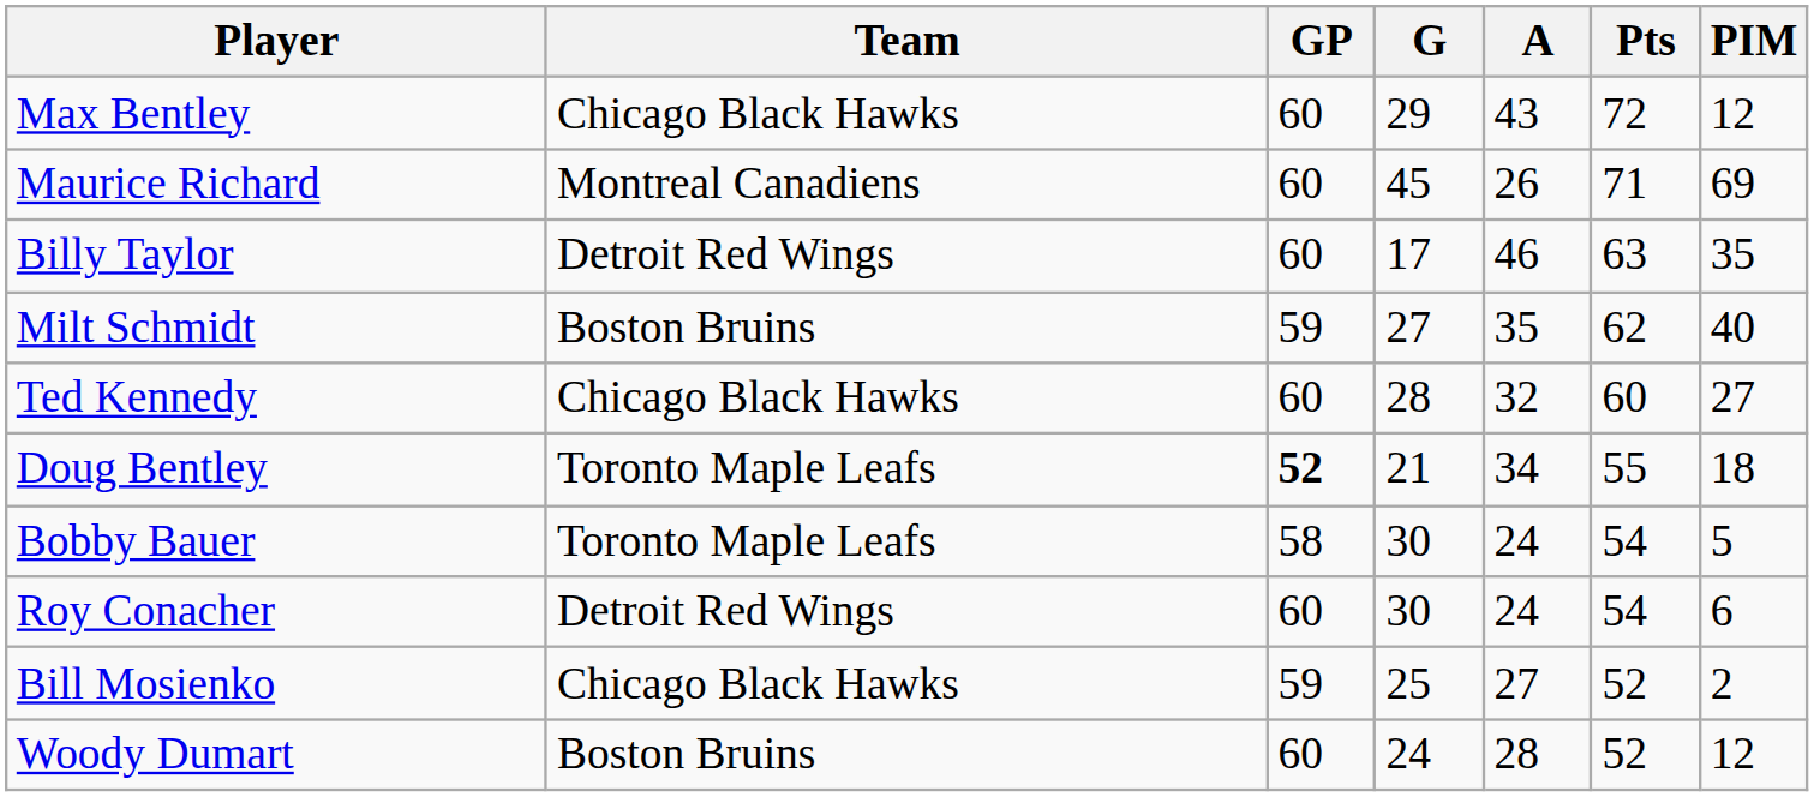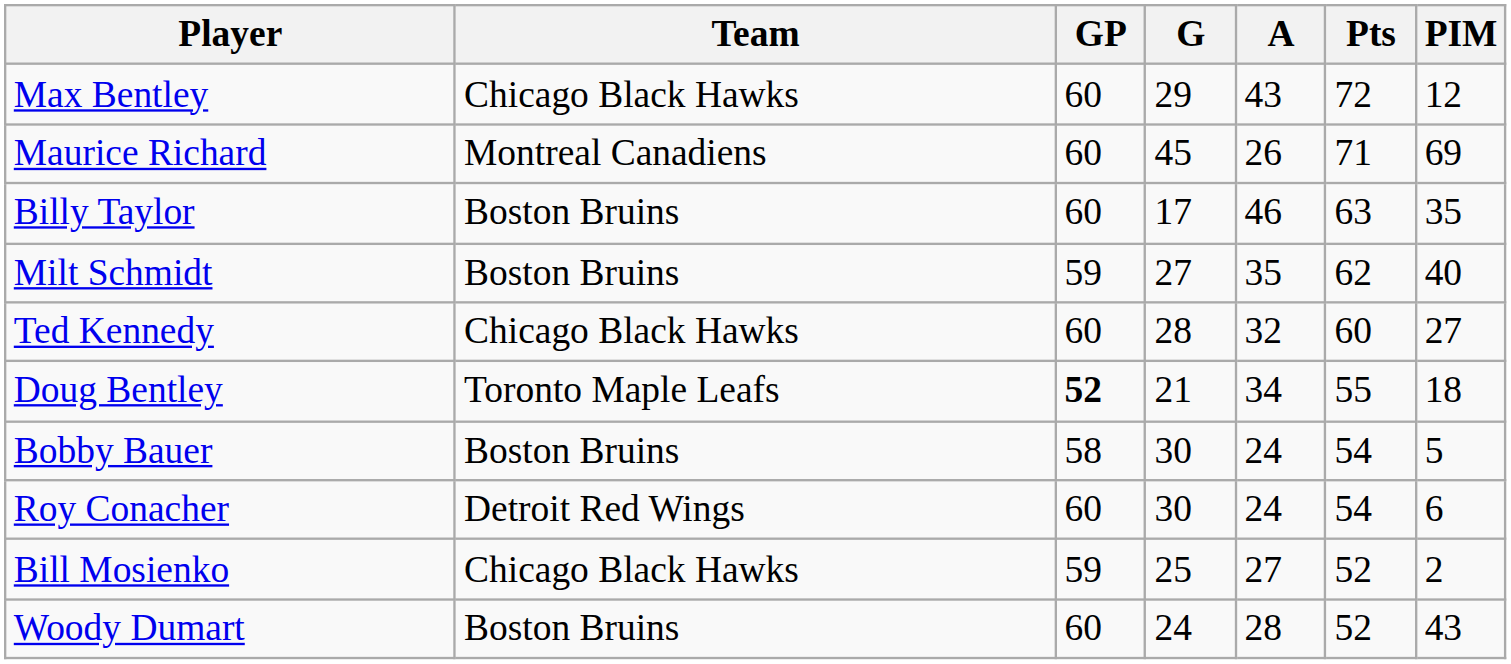 <table class="wikitable">
 <tr>
 <th bgcolor="#DDDDFF" width="30%">Player</th>
 <th bgcolor="#DDDDFF" width="40%">Team</th>
 <th bgcolor="#DDDDFF" width="6%">GP</th>
 <th bgcolor="#DDDDFF" width="6%">G</th>
 <th bgcolor="#DDDDFF" width="6%">A</th>
 <th bgcolor="#DDDDFF" width="6%">Pts</th>
 <th bgcolor="#DDDDFF" width="6%">PIM</th>
 </tr>
 <tr>
 <td><a href='#'>Max Bentley</a></td>
 <td>Chicago Black Hawks</td>
 <td>60</td>
 <td>29</td>
 <td>43</td>
 <td>72</td>
 <td>12</td>
 </tr>
 <tr>
 <td><a href='#'>Maurice Richard</a></td>
 <td>Montreal Canadiens</td>
 <td>60</td>
 <td>45</td>
 <td>26</td>
 <td>71</td>
 <td>69</td>
 </tr>
 <tr>
 <td><a href='#'>Billy Taylor</a></td>
-<td>Detroit Red Wings</td>
+<td>Boston Bruins</td>
 <td>60</td>
 <td>17</td>
 <td>46</td>
 <td>63</td>
 <td>35</td>
 </tr>
 <tr>
 <td><a href='#'>Milt Schmidt</a></td>
 <td>Boston Bruins</td>
 <td>59</td>
 <td>27</td>
 <td>35</td>
 <td>62</td>
 <td>40</td>
 </tr>
 <tr>
 <td><a href='#'>Ted Kennedy</a></td>
 <td>Chicago Black Hawks</td>
 <td>60</td>
 <td>28</td>
 <td>32</td>
 <td>60</td>
 <td>27</td>
 </tr>
 <tr>
 <td><a href='#'>Doug Bentley</a></td>
 <td>Toronto Maple Leafs</td>
 <td><strong>52</strong></td>
 <td>21</td>
 <td>34</td>
 <td>55</td>
 <td>18</td>
 </tr>
 <tr>
 <td><a href='#'>Bobby Bauer</a></td>
-<td>Toronto Maple Leafs</td>
+<td>Boston Bruins</td>
 <td>58</td>
 <td>30</td>
 <td>24</td>
 <td>54</td>
 <td>5</td>
 </tr>
 <tr>
 <td><a href='#'>Roy Conacher</a></td>
 <td>Detroit Red Wings</td>
 <td>60</td>
 <td>30</td>
 <td>24</td>
 <td>54</td>
 <td>6</td>
 </tr>
 <tr>
 <td><a href='#'>Bill Mosienko</a></td>
 <td>Chicago Black Hawks</td>
 <td>59</td>
 <td>25</td>
 <td>27</td>
 <td>52</td>
 <td>2</td>
 </tr>
 <tr>
 <td><a href='#'>Woody Dumart</a></td>
 <td>Boston Bruins</td>
 <td>60</td>
 <td>24</td>
 <td>28</td>
 <td>52</td>
-<td>12</td>
+<td>43</td>
 </tr>
 </table>
